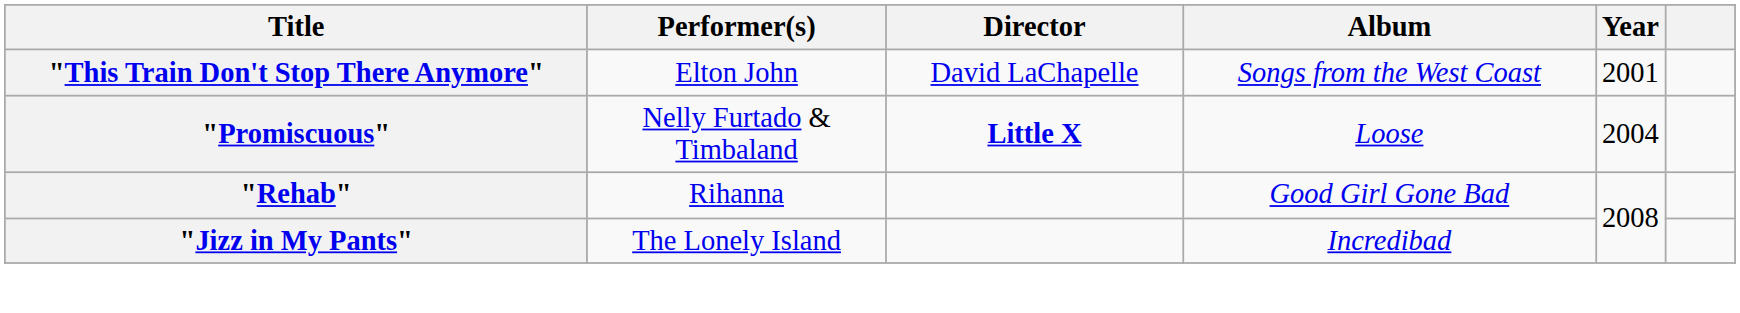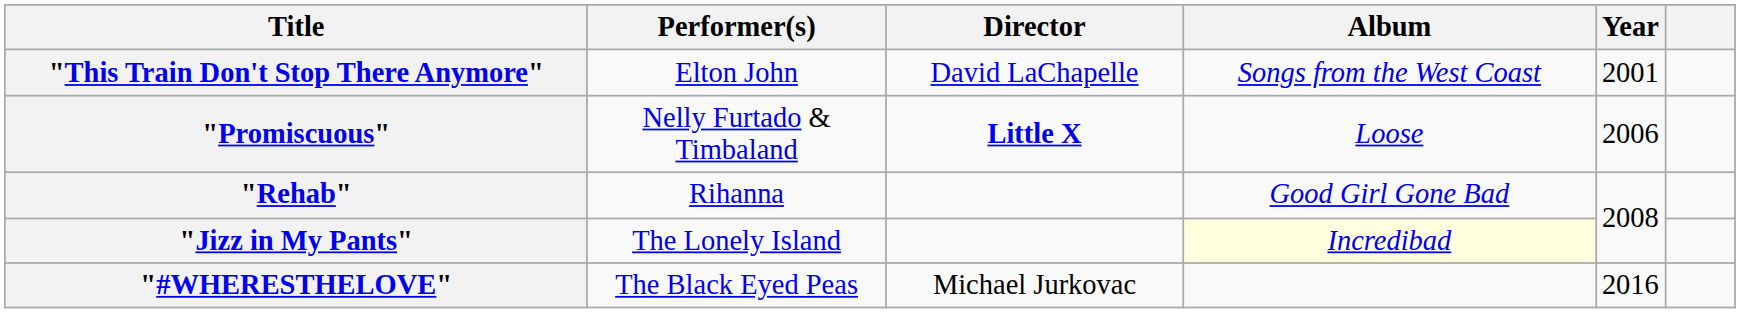 <table class="wikitable sortable plainrowheaders" style="text-align: center;">
 <tr>
 <th scope="col" style="width:20em;">Title</th>
 <th scope="col" style="width:10em;">Performer(s)</th>
 <th scope="col" style="width:10em;">Director</th>
 <th scope="col" style="width:14em;">Album</th>
 <th scope="col" style="width:2em;">Year</th>
 <th scope="col" style="width:2em;" class="unsortable"></th>
 </tr>
 <tr>
 <th scope="row">"<a href='#'>This Train Don't Stop There Anymore</a>"</th>
 <td><a href='#'>Elton John</a></td>
 <td><a href='#'>David LaChapelle</a></td>
 <td><em><a href='#'>Songs from the West Coast</a></em></td>
 <td>2001</td>
 <td></td>
 </tr>
 <tr>
 <th scope="row">"<a href='#'>Promiscuous</a>"</th>
 <td><a href='#'>Nelly Furtado</a> & <a href='#'>Timbaland</a></td>
 <td><strong><a href='#'>Little X</a></strong></td>
 <td><em><a href='#'>Loose</a></em></td>
-<td>2004</td>
+<td>2006</td>
 <td></td>
 </tr>
 <tr>
 <th scope="row">"<a href='#'>Rehab</a>"</th>
 <td><a href='#'>Rihanna</a></td>
 <td></td>
 <td><em><a href='#'>Good Girl Gone Bad</a></em></td>
 <td rowspan="2">2008</td>
 <td></td>
 </tr>
 <tr>
 <th scope="row">"<a href='#'>Jizz in My Pants</a>"</th>
 <td><a href='#'>The Lonely Island</a></td>
 <td></td>
-<td><em><a href='#'>Incredibad</a></em></td>
+<td style="background: lightyellow;"><em><a href='#'>Incredibad</a></em></td>
+<td></td>
+</tr>
+<tr>
+<th scope="row">"<a href='#'>#WHERESTHELOVE</a>"</th>
+<td><a href='#'>The Black Eyed Peas</a></td>
+<td>Michael Jurkovac</td>
+<td></td>
+<td>2016</td>
 <td></td>
 </tr>
 </table>
